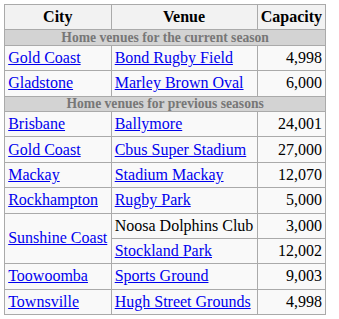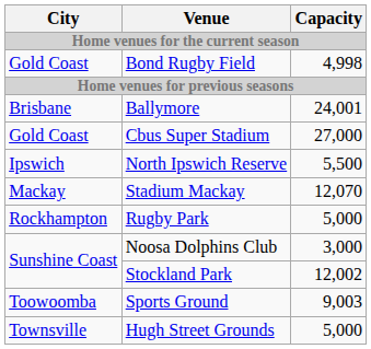 <table class="wikitable">
 <tr>
 <th>City</th>
 <th>Venue</th>
 <th>Capacity</th>
 </tr>
 <tr bgcolor=lightgrey style="line-height:9px; font-size:85%; padding:0px;">
 <td colspan=3 align=center style="font-weight:bold; color:#777;">Home venues for the current season</td>
 </tr>
 <tr>
 <td><a href='#'>Gold Coast</a></td>
 <td><a href='#'>Bond Rugby Field</a></td>
 <td align=right>4,998</td>
 </tr>
 <tr>
-<td><a href='#'>Gladstone</a></td>
-<td><a href='#'>Marley Brown Oval</a></td>
-<td align=right>6,000</td>
-</tr>
-<tr>
 </tr>
 <tr bgcolor=lightgrey style="line-height:9px; font-size:85%; padding:0px;">
 <td colspan=3 align=center style="font-weight:bold; color:#777;">Home venues for previous seasons</td>
 </tr>
 <tr>
 <td><a href='#'>Brisbane</a></td>
 <td><a href='#'>Ballymore</a></td>
 <td align=right>24,001</td>
 </tr>
 <tr>
 <td><a href='#'>Gold Coast</a></td>
 <td><a href='#'>Cbus Super Stadium</a></td>
 <td align=right>27,000</td>
+</tr>
+<tr>
+<td><a href='#'>Ipswich</a></td>
+<td><a href='#'>North Ipswich Reserve</a></td>
+<td align=right>5,500</td>
 </tr>
 <tr>
 <td><a href='#'>Mackay</a></td>
 <td><a href='#'>Stadium Mackay</a></td>
 <td align=right>12,070</td>
 </tr>
 <tr>
 <td><a href='#'>Rockhampton</a></td>
 <td><a href='#'>Rugby Park</a></td>
 <td align=right>5,000</td>
 </tr>
 <tr>
 <td rowspan=2><a href='#'>Sunshine Coast</a></td>
 <td>Noosa Dolphins Club</td>
 <td align=right>3,000</td>
 </tr>
 <tr>
 <td><a href='#'>Stockland Park</a></td>
 <td align=right>12,002</td>
 </tr>
 <tr>
 <td><a href='#'>Toowoomba</a></td>
 <td><a href='#'>Sports Ground</a></td>
 <td align=right>9,003</td>
 </tr>
 <tr>
 <td><a href='#'>Townsville</a></td>
 <td><a href='#'>Hugh Street Grounds</a></td>
-<td align=right>4,998</td>
+<td align=right>5,000</td>
 </tr>
 <tr>
 </tr>
 </table>
